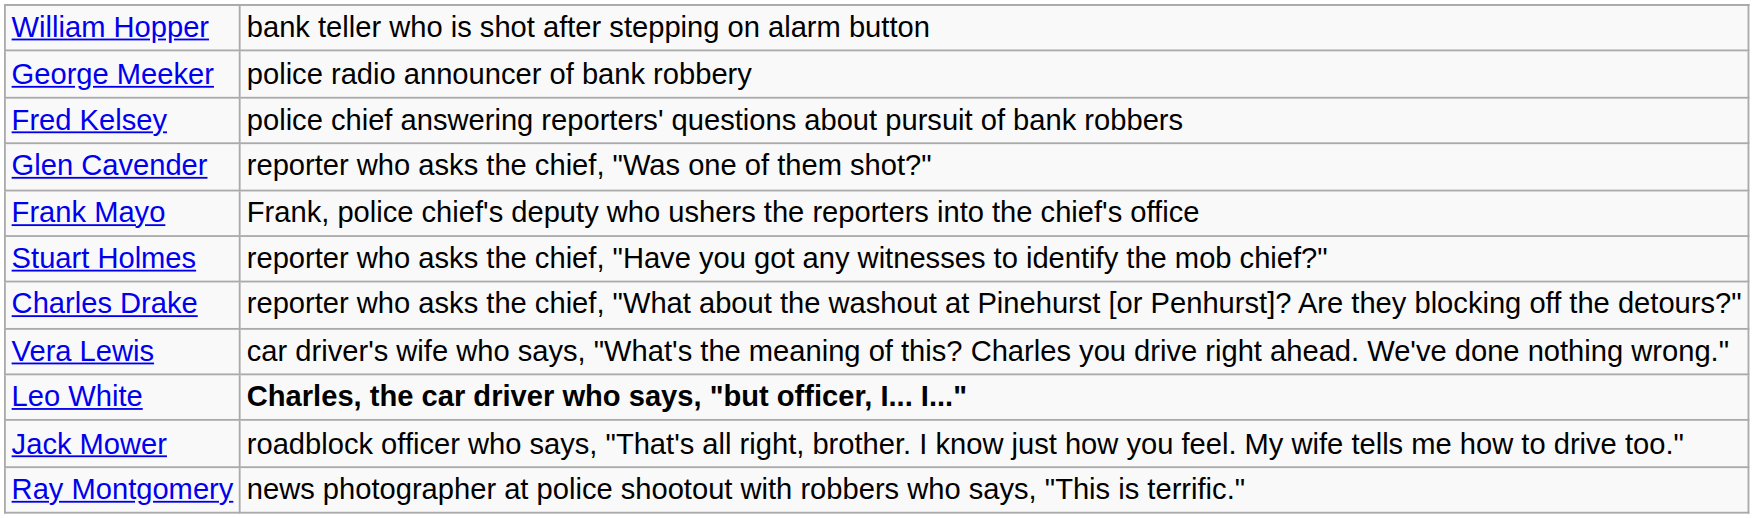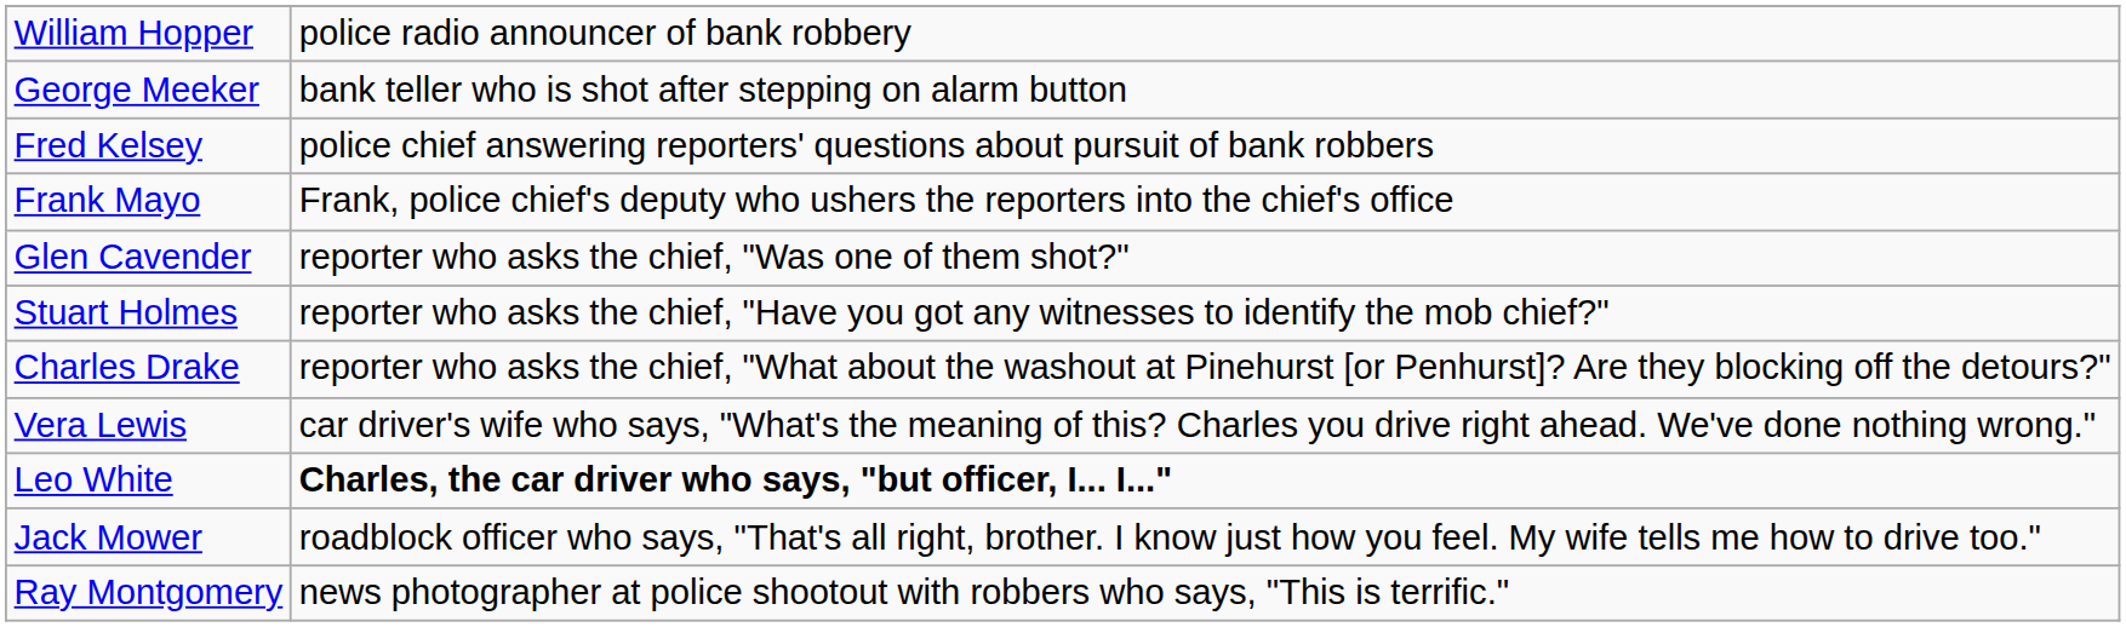 <table class=wikitable>
 <tr>
 </tr>
 <tr>
 <td><a href='#'>William Hopper</a></td>
-<td>bank teller who is shot after stepping on alarm button</td>
+<td>police radio announcer of bank robbery</td>
 </tr>
 <tr>
 <td><a href='#'>George Meeker</a></td>
-<td>police radio announcer of bank robbery</td>
+<td>bank teller who is shot after stepping on alarm button</td>
 </tr>
 <tr>
 <td><a href='#'>Fred Kelsey</a></td>
 <td>police chief answering reporters' questions about pursuit of bank robbers</td>
 </tr>
 <tr>
+<td><a href='#'>Frank Mayo</a></td>
+<td>Frank, police chief's deputy who ushers the reporters into the chief's office</td>
+</tr>
+<tr>
 <td><a href='#'>Glen Cavender</a></td>
 <td>reporter who asks the chief, "Was one of them shot?"</td>
-</tr>
-<tr>
-<td><a href='#'>Frank Mayo</a></td>
-<td>Frank, police chief's deputy who ushers the reporters into the chief's office</td>
 </tr>
 <tr>
 <td><a href='#'>Stuart Holmes</a></td>
 <td>reporter who asks the chief, "Have you got any witnesses to identify the mob chief?"</td>
 </tr>
 <tr>
 <td><a href='#'>Charles Drake</a></td>
 <td>reporter who asks the chief, "What about the washout at Pinehurst [or Penhurst]? Are they blocking off the detours?"</td>
 </tr>
 <tr>
 <td><a href='#'>Vera Lewis</a></td>
 <td>car driver's wife who says, "What's the meaning of this? Charles you drive right ahead. We've done nothing wrong."</td>
 </tr>
 <tr>
 <td><a href='#'>Leo White</a></td>
 <td><strong>Charles, the car driver who says, "but officer, I... I..."</strong></td>
 </tr>
 <tr>
 <td><a href='#'>Jack Mower</a></td>
 <td>roadblock officer who says, "That's all right, brother. I know just how you feel. My wife tells me how to drive too."</td>
 </tr>
 <tr>
 <td><a href='#'>Ray Montgomery</a></td>
 <td>news photographer at police shootout with robbers who says, "This is terrific."</td>
 </tr>
 </table>
